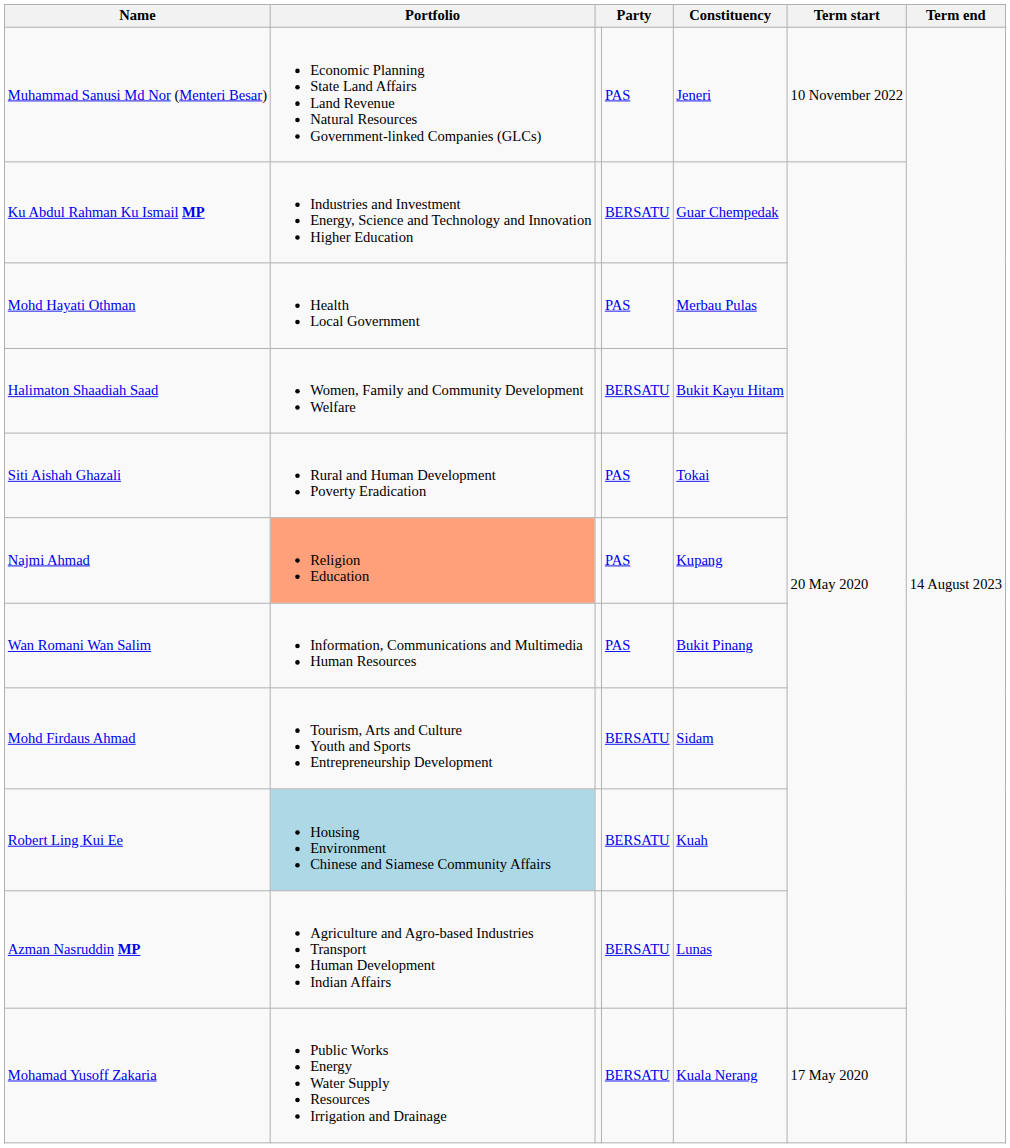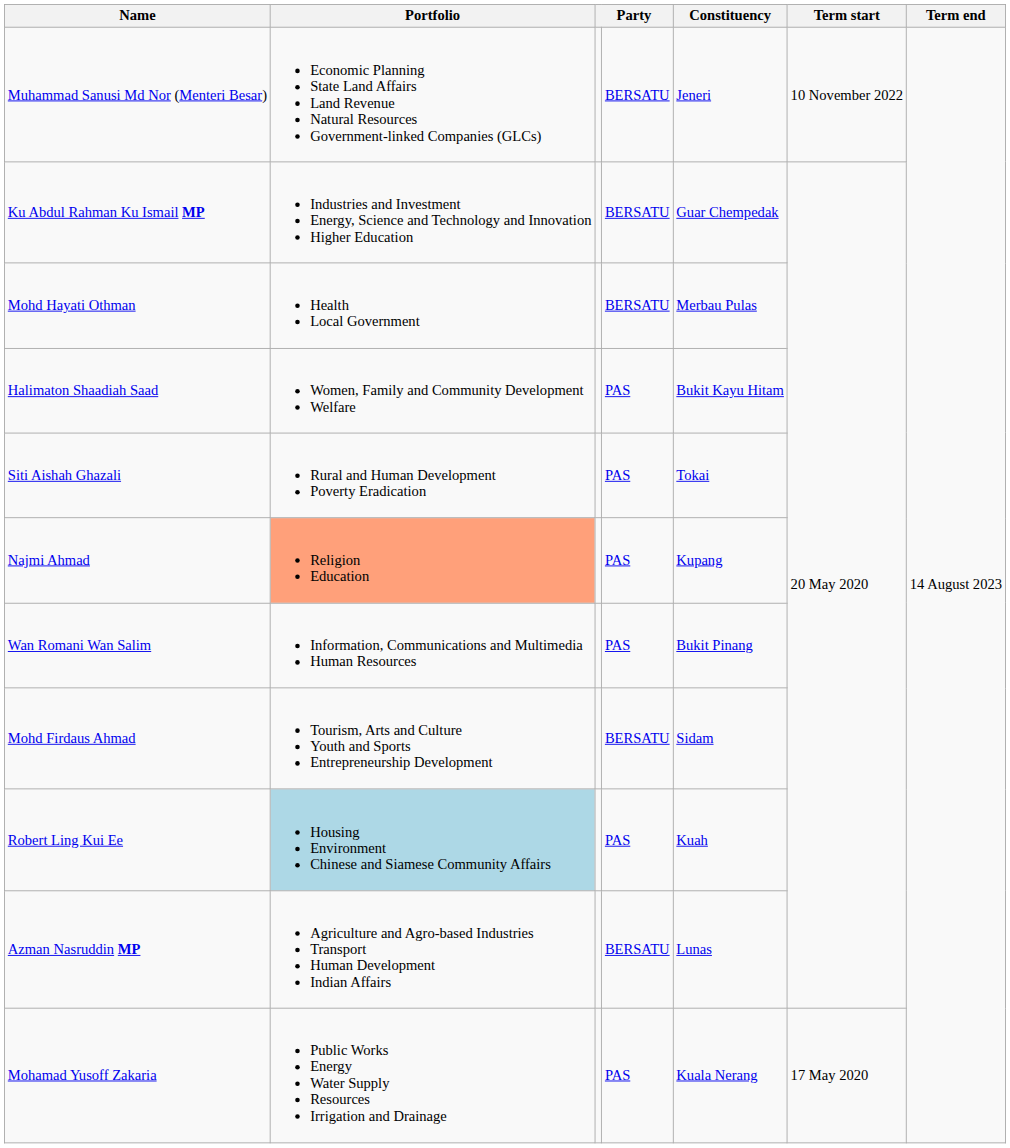 <table class="wikitable">
 <tr>
 <th>Name</th>
 <th>Portfolio</th>
 <th colspan=2>Party</th>
 <th>Constituency</th>
 <th>Term start</th>
 <th>Term end</th>
 </tr>
 <tr>
 <td><a href='#'>Muhammad Sanusi Md Nor</a> (<a href='#'>Menteri Besar</a>)</td>
 <td><br><ul><li>Economic Planning</li><li>State Land Affairs</li><li>Land Revenue</li><li>Natural Resources</li><li>Government-linked Companies (GLCs)</li></ul></td>
 <td bgcolor=></td>
-<td><a href='#'>PAS</a></td>
+<td><a href='#'>BERSATU</a></td>
 <td><a href='#'>Jeneri</a></td>
 <td>10 November 2022</td>
 <td rowspan=11>14 August 2023</td>
 </tr>
 <tr>
 <td><a href='#'>Ku Abdul Rahman Ku Ismail</a> <a href='#'><strong>MP</strong></a></td>
 <td><br><ul><li>Industries and Investment</li><li>Energy, Science and Technology and Innovation</li><li>Higher Education</li></ul></td>
 <td bgcolor=></td>
 <td><a href='#'>BERSATU</a></td>
 <td><a href='#'>Guar Chempedak</a></td>
 <td rowspan="9">20 May 2020</td>
 </tr>
 <tr>
 <td><a href='#'>Mohd Hayati Othman</a></td>
 <td><br><ul><li>Health</li><li>Local Government</li></ul></td>
 <td bgcolor=></td>
-<td><a href='#'>PAS</a></td>
+<td><a href='#'>BERSATU</a></td>
 <td><a href='#'>Merbau Pulas</a></td>
 </tr>
 <tr>
 <td><a href='#'>Halimaton Shaadiah Saad</a></td>
 <td><br><ul><li>Women, Family and Community Development</li><li>Welfare</li></ul></td>
 <td bgcolor=></td>
-<td><a href='#'>BERSATU</a></td>
+<td><a href='#'>PAS</a></td>
 <td><a href='#'>Bukit Kayu Hitam</a></td>
 </tr>
 <tr>
 <td><a href='#'>Siti Aishah Ghazali</a></td>
 <td><br><ul><li>Rural and Human Development</li><li>Poverty Eradication</li></ul></td>
 <td bgcolor=></td>
 <td><a href='#'>PAS</a></td>
 <td><a href='#'>Tokai</a></td>
 </tr>
 <tr>
 <td><a href='#'>Najmi Ahmad</a></td>
 <td style="background: lightsalmon;"><br><ul><li>Religion</li><li>Education</li></ul></td>
 <td bgcolor=></td>
 <td><a href='#'>PAS</a></td>
 <td><a href='#'>Kupang</a></td>
 </tr>
 <tr>
 <td><a href='#'>Wan Romani Wan Salim</a></td>
 <td><br><ul><li>Information, Communications and Multimedia</li><li>Human Resources</li></ul></td>
 <td bgcolor=></td>
 <td><a href='#'>PAS</a></td>
 <td><a href='#'>Bukit Pinang</a></td>
 </tr>
 <tr>
 <td><a href='#'>Mohd Firdaus Ahmad</a></td>
 <td><br><ul><li>Tourism, Arts and Culture</li><li>Youth and Sports</li><li>Entrepreneurship Development</li></ul></td>
 <td bgcolor=></td>
 <td><a href='#'>BERSATU</a></td>
 <td><a href='#'>Sidam</a></td>
 </tr>
 <tr>
 <td><a href='#'>Robert Ling Kui Ee</a></td>
 <td style="background: lightblue;"><br><ul><li>Housing</li><li>Environment</li><li>Chinese and Siamese Community Affairs</li></ul></td>
 <td bgcolor=></td>
-<td><a href='#'>BERSATU</a></td>
+<td><a href='#'>PAS</a></td>
 <td><a href='#'>Kuah</a></td>
 </tr>
 <tr>
 <td><a href='#'>Azman Nasruddin</a> <a href='#'><strong>MP</strong></a></td>
 <td><br><ul><li>Agriculture and Agro-based Industries</li><li>Transport</li><li>Human Development</li><li>Indian Affairs</li></ul></td>
 <td bgcolor=></td>
 <td><a href='#'>BERSATU</a></td>
 <td><a href='#'>Lunas</a></td>
 </tr>
 <tr>
 <td><a href='#'>Mohamad Yusoff Zakaria</a></td>
 <td><br><ul><li>Public Works</li><li>Energy</li><li>Water Supply</li><li>Resources</li><li>Irrigation and Drainage</li></ul></td>
 <td bgcolor=></td>
-<td><a href='#'>BERSATU</a></td>
+<td><a href='#'>PAS</a></td>
 <td><a href='#'>Kuala Nerang</a></td>
 <td>17 May 2020</td>
 </tr>
 </table>
